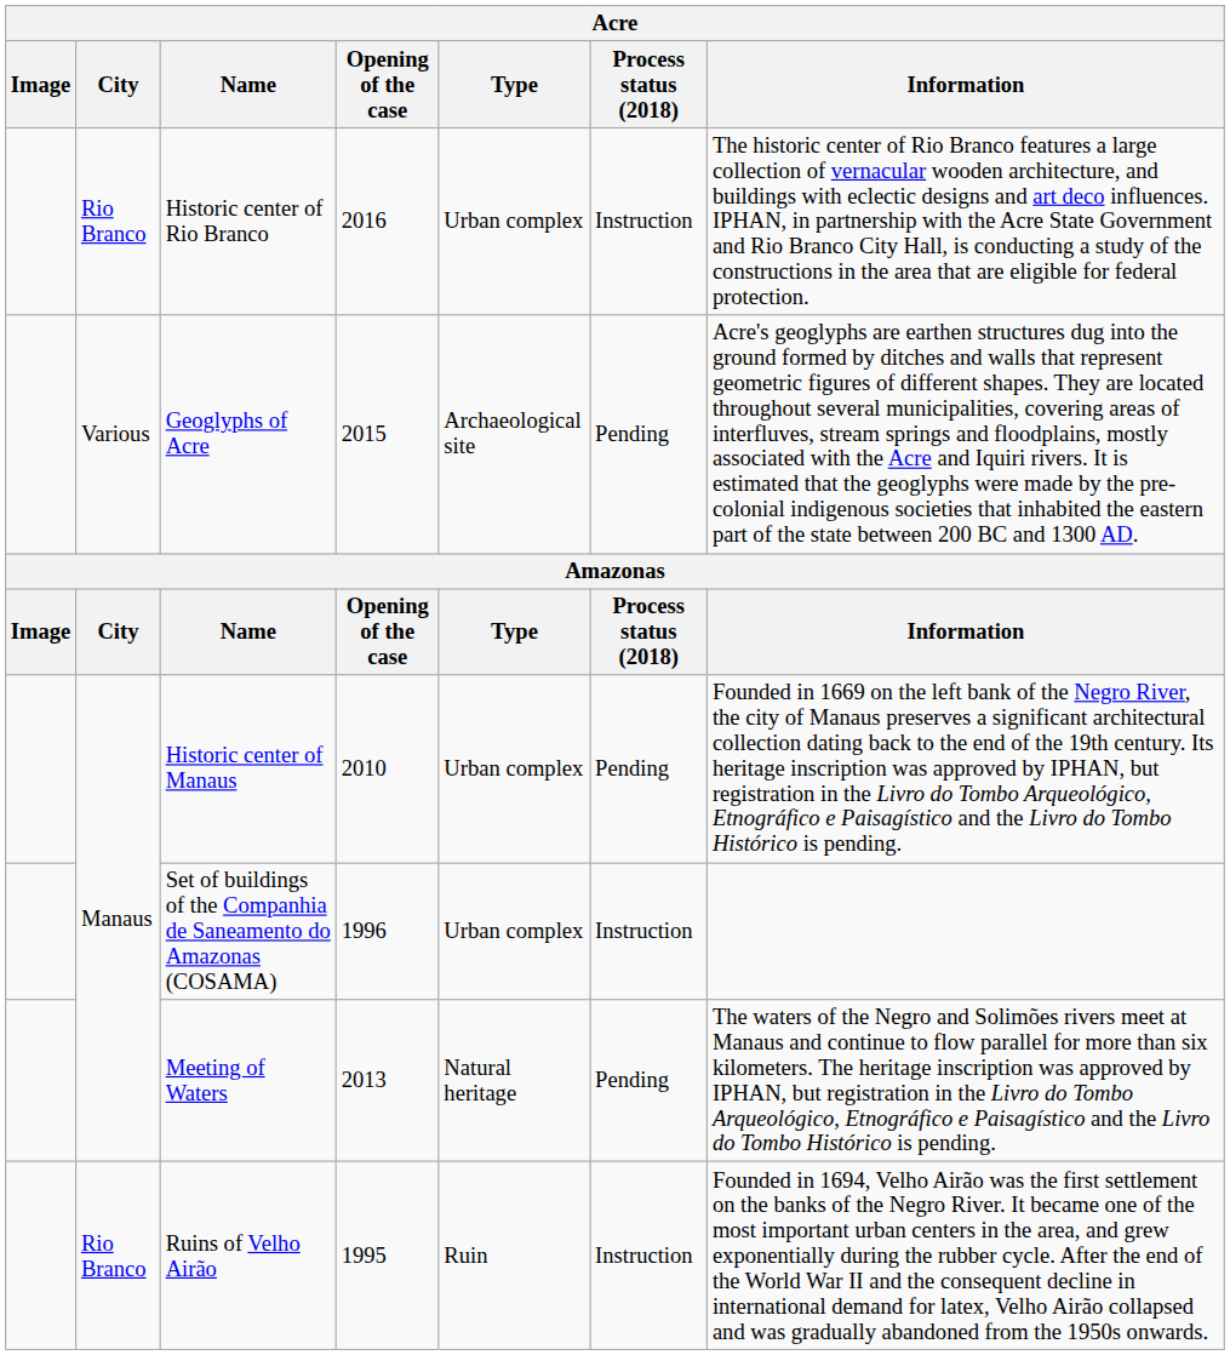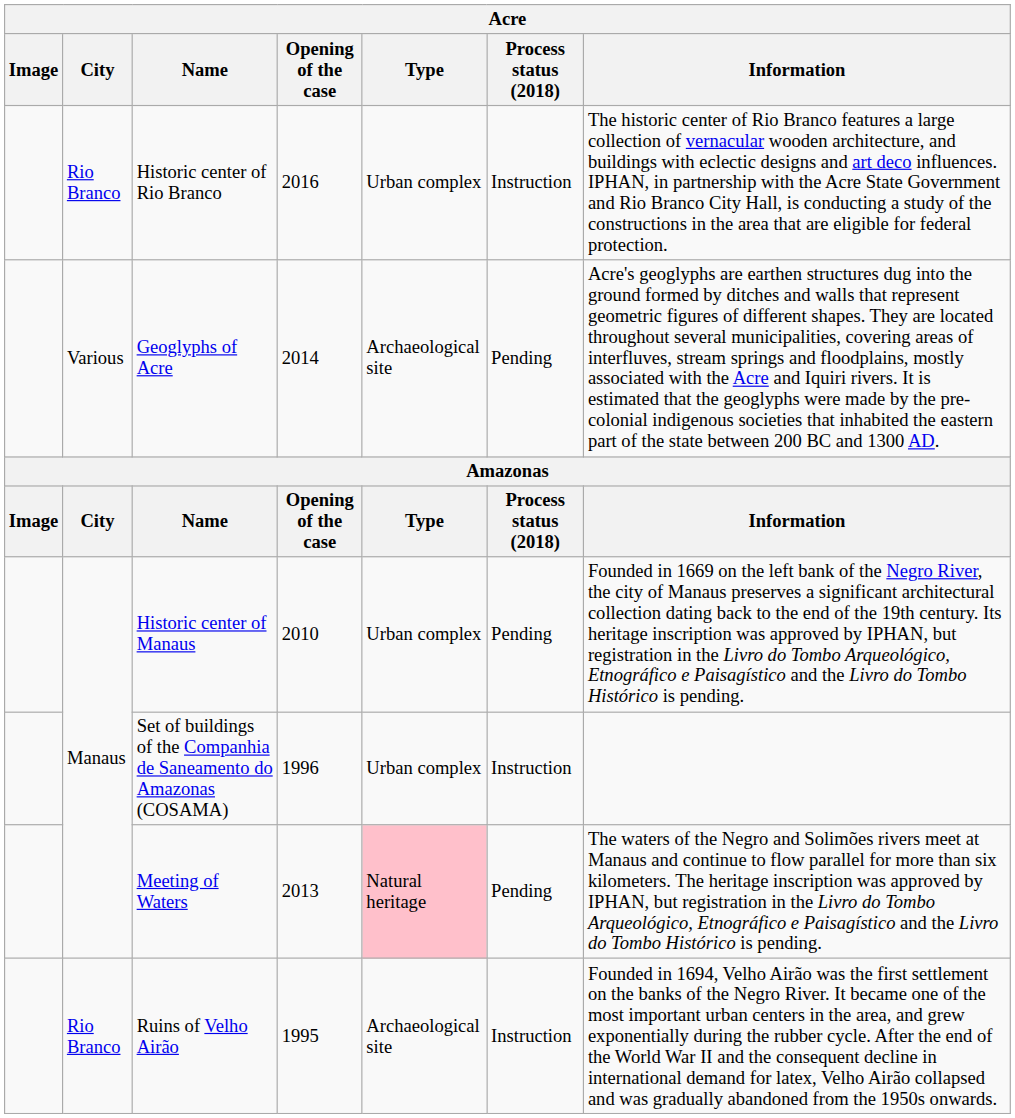 <table class="wikitable">
 <tr>
 <th colspan="7">Acre</th>
 </tr>
 <tr>
 <th>Image</th>
 <th>City</th>
 <th>Name</th>
 <th>Opening of the case</th>
 <th>Type</th>
 <th>Process status (2018)</th>
 <th>Information</th>
 </tr>
 <tr>
 <td></td>
 <td><a href='#'>Rio Branco</a></td>
 <td>Historic center of Rio Branco</td>
 <td>2016</td>
 <td>Urban complex</td>
 <td>Instruction</td>
 <td>The historic center of Rio Branco features a large collection of <a href='#'>vernacular</a> wooden architecture, and buildings with eclectic designs and <a href='#'>art deco</a> influences. IPHAN, in partnership with the Acre State Government and Rio Branco City Hall, is conducting a study of the constructions in the area that are eligible for federal protection.</td>
 </tr>
 <tr>
 <td></td>
 <td>Various</td>
 <td><a href='#'>Geoglyphs of Acre</a></td>
-<td>2015</td>
+<td>2014</td>
 <td>Archaeological site</td>
 <td>Pending</td>
 <td>Acre's geoglyphs are earthen structures dug into the ground formed by ditches and walls that represent geometric figures of different shapes. They are located throughout several municipalities, covering areas of interfluves, stream springs and floodplains, mostly associated with the <a href='#'>Acre</a> and Iquiri rivers. It is estimated that the geoglyphs were made by the pre-colonial indigenous societies that inhabited the eastern part of the state between 200 BC and 1300 <a href='#'>AD</a>.</td>
 </tr>
 <tr>
 <th colspan="7">Amazonas</th>
 </tr>
 <tr>
 <th>Image</th>
 <th>City</th>
 <th>Name</th>
 <th>Opening of the case</th>
 <th>Type</th>
 <th>Process status (2018)</th>
 <th>Information</th>
 </tr>
 <tr>
 <td></td>
 <td rowspan="3">Manaus</td>
 <td><a href='#'>Historic center of Manaus</a></td>
 <td>2010</td>
 <td>Urban complex</td>
 <td>Pending</td>
 <td>Founded in 1669 on the left bank of the <a href='#'>Negro River</a>, the city of Manaus preserves a significant architectural collection dating back to the end of the 19th century. Its heritage inscription was approved by IPHAN, but registration in the <em>Livro do Tombo Arqueológico, Etnográfico e Paisagístico</em> and the <em>Livro do Tombo Histórico</em> is pending.</td>
 </tr>
 <tr>
 <td></td>
 <td>Set of buildings of the <a href='#'>Companhia de Saneamento do Amazonas</a> (COSAMA)</td>
 <td>1996</td>
 <td>Urban complex</td>
 <td>Instruction</td>
 <td></td>
 </tr>
 <tr>
 <td></td>
 <td><a href='#'>Meeting of Waters</a></td>
 <td>2013</td>
-<td>Natural heritage</td>
+<td style="background: pink;">Natural heritage</td>
 <td>Pending</td>
 <td>The waters of the Negro and Solimões rivers meet at Manaus and continue to flow parallel for more than six kilometers. The heritage inscription was approved by IPHAN, but registration in the <em>Livro do Tombo Arqueológico, Etnográfico e Paisagístico</em> and the <em>Livro do Tombo Histórico</em> is pending.</td>
 </tr>
 <tr>
 <td></td>
 <td><a href='#'>Rio Branco</a></td>
 <td>Ruins of <a href='#'>Velho Airão</a></td>
 <td>1995</td>
-<td>Ruin</td>
+<td>Archaeological site</td>
 <td>Instruction</td>
 <td>Founded in 1694, Velho Airão was the first settlement on the banks of the Negro River. It became one of the most important urban centers in the area, and grew exponentially during the rubber cycle. After the end of the World War II and the consequent decline in international demand for latex, Velho Airão collapsed and was gradually abandoned from the 1950s onwards.</td>
 </tr>
 </table>
